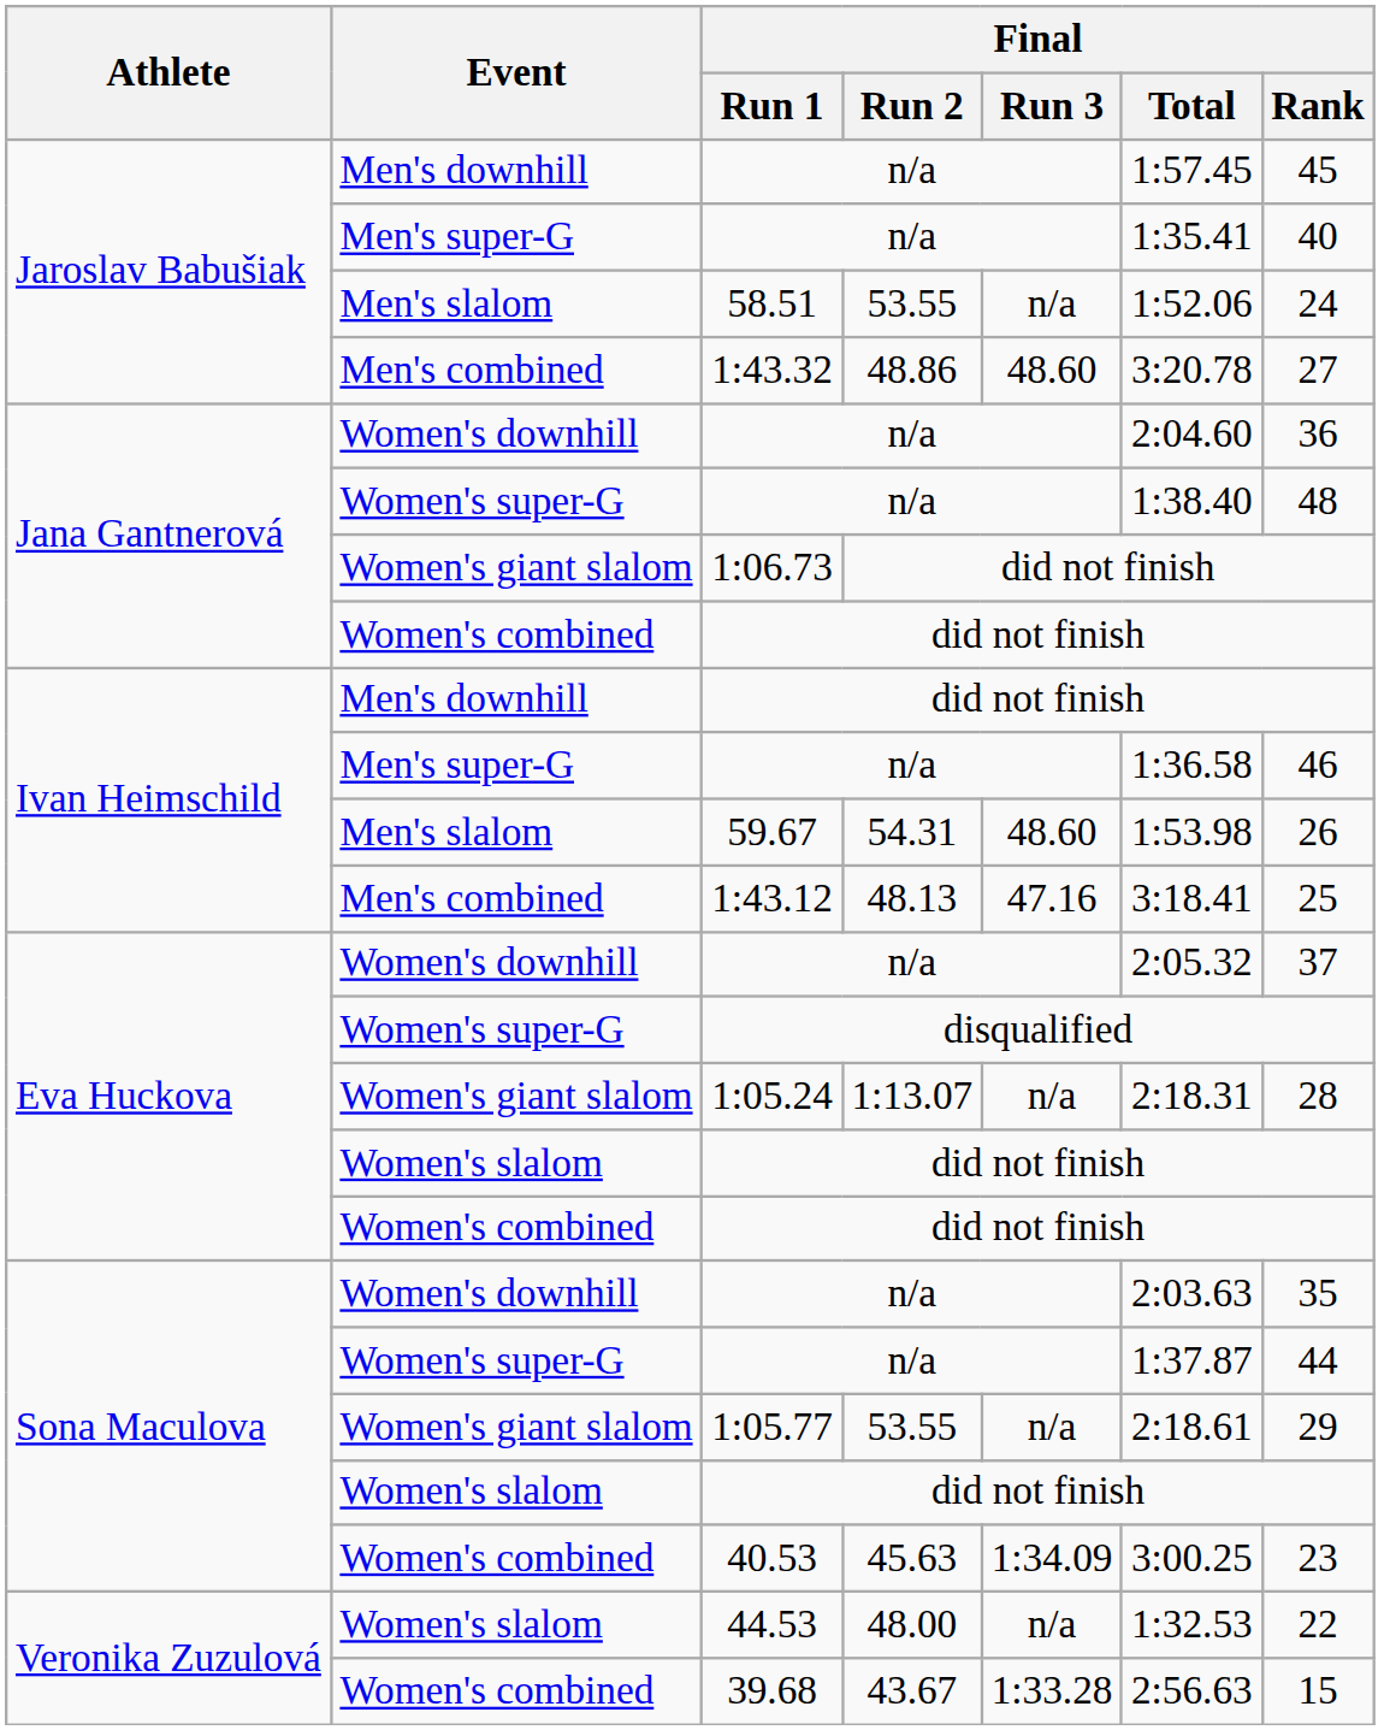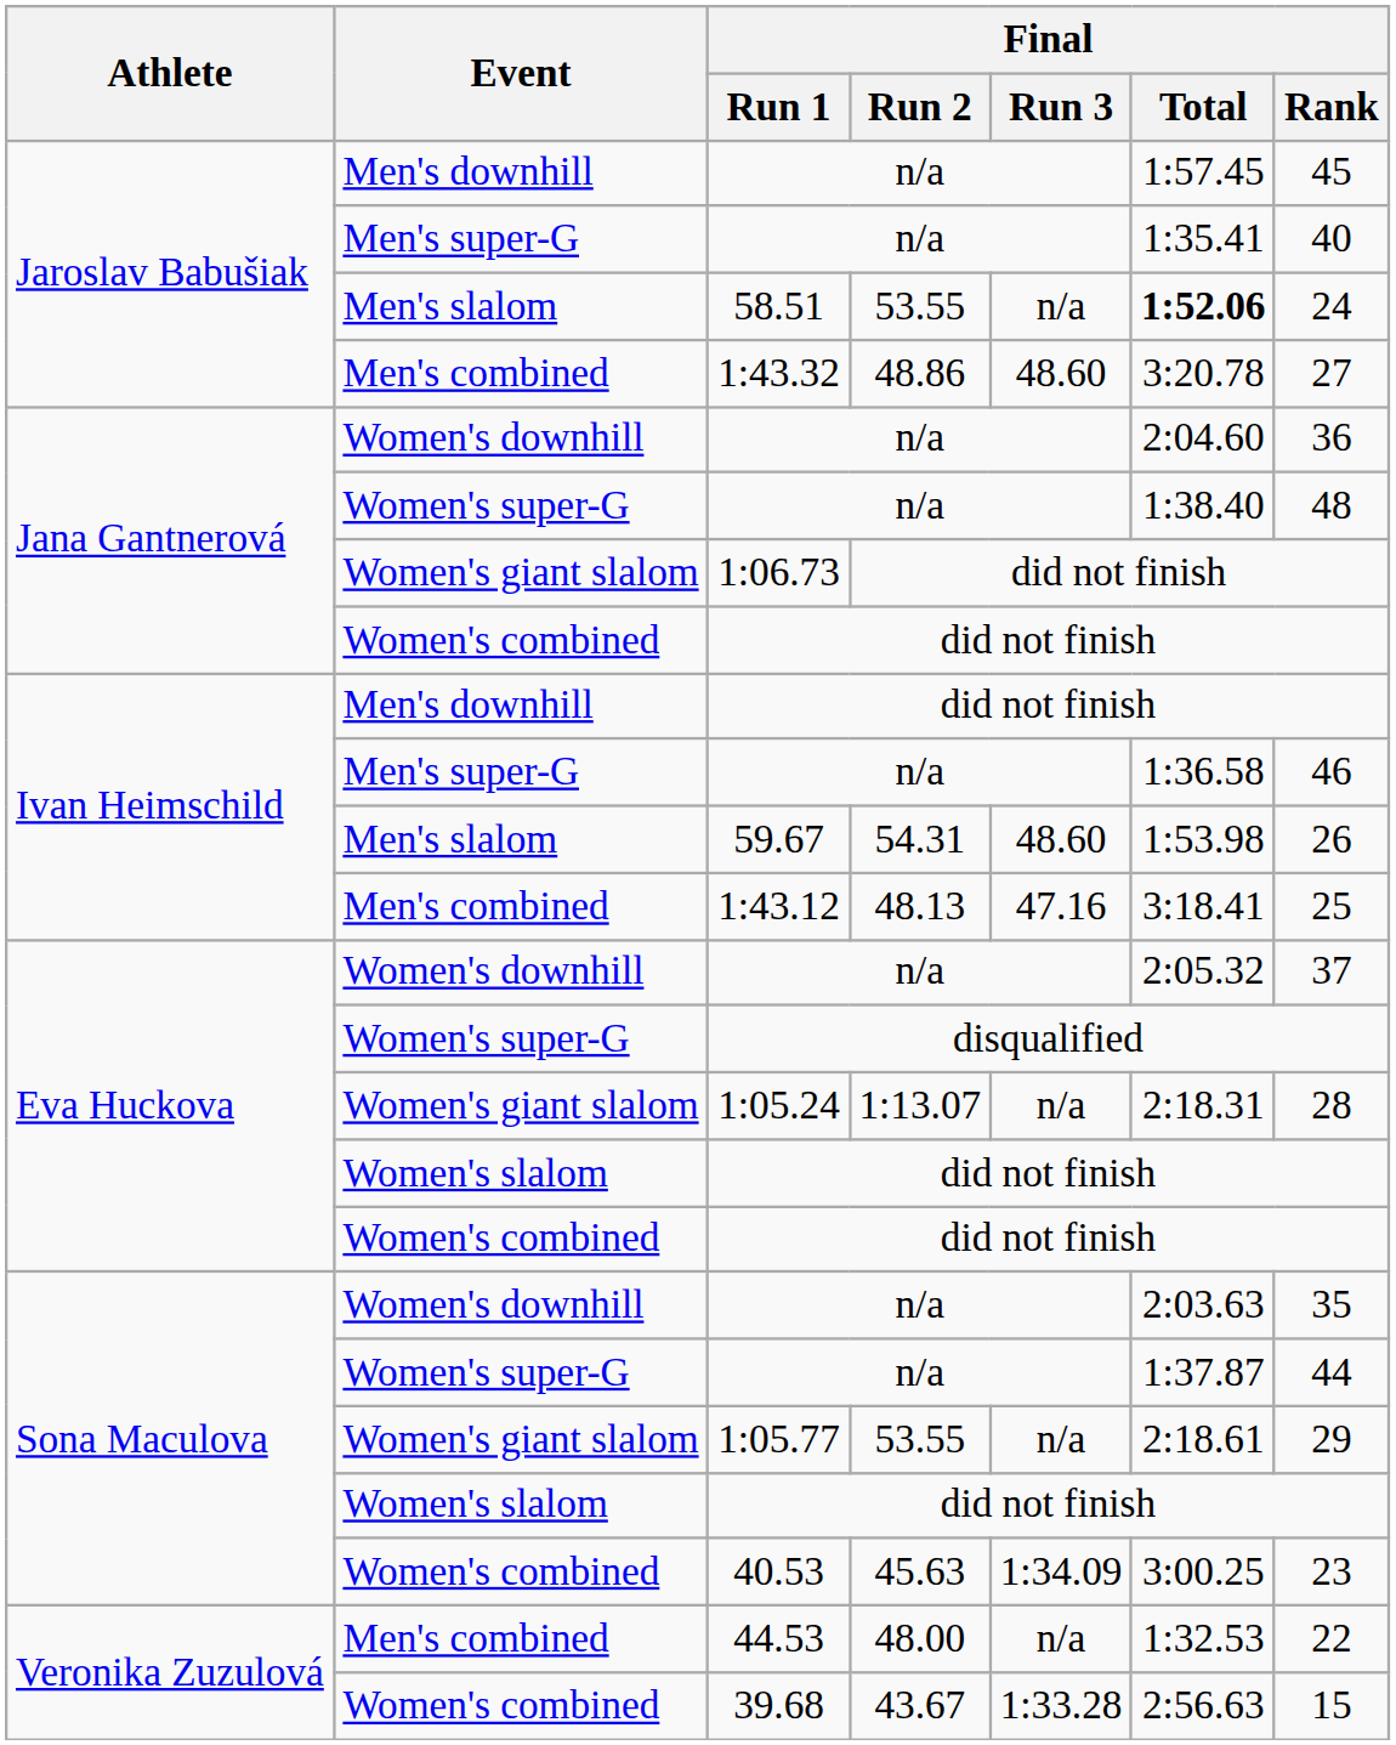 <table class="wikitable" style="font-size:90%">
 <tr>
 <th rowspan="2">Athlete</th>
 <th rowspan="2">Event</th>
 <th colspan="5">Final</th>
 </tr>
 <tr>
 <th>Run 1</th>
 <th>Run 2</th>
 <th>Run 3</th>
 <th>Total</th>
 <th>Rank</th>
 </tr>
 <tr>
 <td rowspan=4><a href='#'>Jaroslav Babušiak</a></td>
 <td><a href='#'>Men's downhill</a></td>
 <td colspan=3 align="center">n/a</td>
 <td align="center">1:57.45</td>
 <td align="center">45</td>
 </tr>
 <tr>
 <td><a href='#'>Men's super-G</a></td>
 <td colspan=3 align="center">n/a</td>
 <td align="center">1:35.41</td>
 <td align="center">40</td>
 </tr>
 <tr>
 <td><a href='#'>Men's slalom</a></td>
 <td align="center">58.51</td>
 <td align="center">53.55</td>
 <td align="center">n/a</td>
-<td align="center">1:52.06</td>
+<td align="center"><strong>1:52.06</strong></td>
 <td align="center">24</td>
 </tr>
 <tr>
 <td><a href='#'>Men's combined</a></td>
 <td align="center">1:43.32</td>
 <td align="center">48.86</td>
 <td align="center">48.60</td>
 <td align="center">3:20.78</td>
 <td align="center">27</td>
 </tr>
 <tr>
 <td rowspan=4><a href='#'>Jana Gantnerová</a></td>
 <td><a href='#'>Women's downhill</a></td>
 <td colspan=3 align="center">n/a</td>
 <td align="center">2:04.60</td>
 <td align="center">36</td>
 </tr>
 <tr>
 <td><a href='#'>Women's super-G</a></td>
 <td colspan=3 align="center">n/a</td>
 <td align="center">1:38.40</td>
 <td align="center">48</td>
 </tr>
 <tr>
 <td><a href='#'>Women's giant slalom</a></td>
 <td align="center">1:06.73</td>
 <td colspan=4 align="center">did not finish</td>
 </tr>
 <tr>
 <td><a href='#'>Women's combined</a></td>
 <td colspan=5 align="center">did not finish</td>
 </tr>
 <tr>
 <td rowspan=4><a href='#'>Ivan Heimschild</a></td>
 <td><a href='#'>Men's downhill</a></td>
 <td colspan=5 align="center">did not finish</td>
 </tr>
 <tr>
 <td><a href='#'>Men's super-G</a></td>
 <td colspan=3 align="center">n/a</td>
 <td align="center">1:36.58</td>
 <td align="center">46</td>
 </tr>
 <tr>
 <td><a href='#'>Men's slalom</a></td>
 <td align="center">59.67</td>
 <td align="center">54.31</td>
 <td align="center">48.60</td>
 <td align="center">1:53.98</td>
 <td align="center">26</td>
 </tr>
 <tr>
 <td><a href='#'>Men's combined</a></td>
 <td align="center">1:43.12</td>
 <td align="center">48.13</td>
 <td align="center">47.16</td>
 <td align="center">3:18.41</td>
 <td align="center">25</td>
 </tr>
 <tr>
 <td rowspan=5><a href='#'>Eva Huckova</a></td>
 <td><a href='#'>Women's downhill</a></td>
 <td colspan=3 align="center">n/a</td>
 <td align="center">2:05.32</td>
 <td align="center">37</td>
 </tr>
 <tr>
 <td><a href='#'>Women's super-G</a></td>
 <td colspan=5 align="center">disqualified</td>
 </tr>
 <tr>
 <td><a href='#'>Women's giant slalom</a></td>
 <td align="center">1:05.24</td>
 <td align="center">1:13.07</td>
 <td align="center">n/a</td>
 <td align="center">2:18.31</td>
 <td align="center">28</td>
 </tr>
 <tr>
 <td><a href='#'>Women's slalom</a></td>
 <td colspan=5 align="center">did not finish</td>
 </tr>
 <tr>
 <td><a href='#'>Women's combined</a></td>
 <td colspan=5 align="center">did not finish</td>
 </tr>
 <tr>
 <td rowspan=5><a href='#'>Sona Maculova</a></td>
 <td><a href='#'>Women's downhill</a></td>
 <td colspan=3 align="center">n/a</td>
 <td align="center">2:03.63</td>
 <td align="center">35</td>
 </tr>
 <tr>
 <td><a href='#'>Women's super-G</a></td>
 <td colspan=3 align="center">n/a</td>
 <td align="center">1:37.87</td>
 <td align="center">44</td>
 </tr>
 <tr>
 <td><a href='#'>Women's giant slalom</a></td>
 <td align="center">1:05.77</td>
 <td align="center">53.55</td>
 <td align="center">n/a</td>
 <td align="center">2:18.61</td>
 <td align="center">29</td>
 </tr>
 <tr>
 <td><a href='#'>Women's slalom</a></td>
 <td colspan=5 align="center">did not finish</td>
 </tr>
 <tr>
 <td><a href='#'>Women's combined</a></td>
 <td align="center">40.53</td>
 <td align="center">45.63</td>
 <td align="center">1:34.09</td>
 <td align="center">3:00.25</td>
 <td align="center">23</td>
 </tr>
 <tr>
 <td rowspan=2><a href='#'>Veronika Zuzulová</a></td>
-<td><a href='#'>Women's slalom</a></td>
+<td><a href='#'>Men's combined</a></td>
 <td align="center">44.53</td>
 <td align="center">48.00</td>
 <td align="center">n/a</td>
 <td align="center">1:32.53</td>
 <td align="center">22</td>
 </tr>
 <tr>
 <td><a href='#'>Women's combined</a></td>
 <td align="center">39.68</td>
 <td align="center">43.67</td>
 <td align="center">1:33.28</td>
 <td align="center">2:56.63</td>
 <td align="center">15</td>
 </tr>
 </table>
